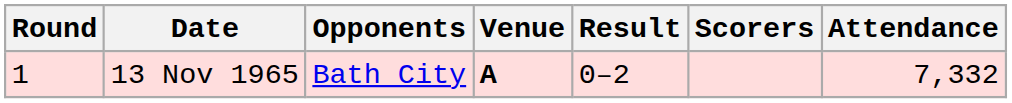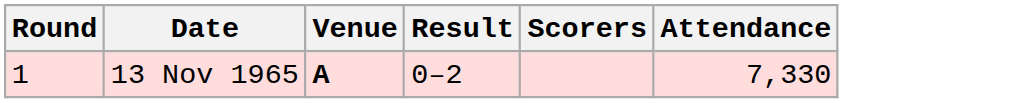 <table class="wikitable">
 <tr>
 <th>Round</th>
 <th>Date</th>
-<th>Opponents</th>
 <th>Venue</th>
 <th>Result</th>
 <th>Scorers</th>
 <th>Attendance</th>
 </tr>
 <tr bgcolor="#ffdddd">
 <td>1</td>
 <td>13 Nov 1965</td>
-<td><a href='#'>Bath City</a></td>
 <td><strong>A</strong></td>
 <td>0–2</td>
 <td></td>
-<td align="right">7,332</td>
+<td align="right">7,330</td>
 </tr>
 </table>
